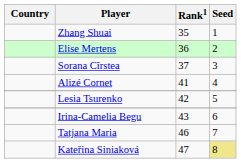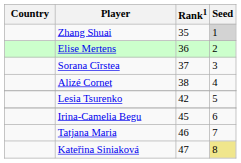 <table class="sortable wikitable">
 <tr>
 <th width="70">Country</th>
 <th width="175">Player</th>
 <th>Rank<sup>1</sup></th>
 <th>Seed</th>
 </tr>
 <tr>
 <td></td>
 <td><a href='#'>Zhang Shuai</a></td>
 <td>35</td>
-<td>1</td>
+<td style="background: lightgrey;">1</td>
 </tr>
 <tr style="background:#cfc;">
 <td></td>
 <td><a href='#'>Elise Mertens</a></td>
 <td>36</td>
 <td>2</td>
 </tr>
 <tr>
 <td></td>
 <td><a href='#'>Sorana Cîrstea</a></td>
 <td>37</td>
 <td>3</td>
 </tr>
 <tr>
 <td></td>
 <td><a href='#'>Alizé Cornet</a></td>
-<td>41</td>
+<td>38</td>
 <td>4</td>
 </tr>
 <tr>
 </tr>
 <tr>
 <td></td>
 <td><a href='#'>Lesia Tsurenko</a></td>
 <td>42</td>
 <td>5</td>
 </tr>
 <tr>
 </tr>
 <tr>
 <td></td>
 <td><a href='#'>Irina-Camelia Begu</a></td>
-<td>43</td>
+<td>45</td>
 <td>6</td>
 </tr>
 <tr>
 <td></td>
 <td><a href='#'>Tatjana Maria</a></td>
 <td>46</td>
 <td>7</td>
 </tr>
 <tr>
 <td></td>
 <td><a href='#'>Kateřina Siniaková</a></td>
 <td>47</td>
 <td style="background: khaki;">8</td>
 </tr>
 </table>
